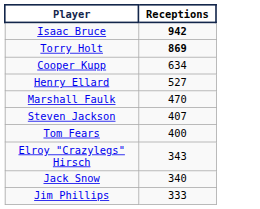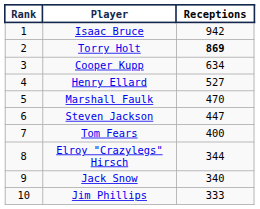 <table class="wikitable" style="text-align:center">
 <tr>
+<th width=40px style="background:#ffffff;color:#13264B;border:2px solid #13264B">Rank</th>
 <th width=160px style="background:#ffffff;color:#13264B;border:2px solid #13264B">Player</th>
 <th width=90px style="background:#ffffff;color:##13264B;border:2px solid #13264B">Receptions</th>
 </tr>
 <tr>
+<td>1</td>
 <td><a href='#'>Isaac Bruce</a></td>
-<td><strong>942</strong></td>
+<td>942</td>
 </tr>
 <tr>
+<td>2</td>
 <td><a href='#'>Torry Holt</a></td>
 <td><strong>869</strong></td>
 </tr>
 <tr>
+<td>3</td>
 <td><a href='#'>Cooper Kupp</a></td>
 <td>634</td>
 </tr>
 <tr>
+<td>4</td>
 <td><a href='#'>Henry Ellard</a></td>
 <td>527</td>
 </tr>
 <tr>
+<td>5</td>
 <td><a href='#'>Marshall Faulk</a></td>
 <td>470</td>
 </tr>
 <tr>
+<td>6</td>
 <td><a href='#'>Steven Jackson</a></td>
-<td>407</td>
+<td>447</td>
 </tr>
 <tr>
+<td>7</td>
 <td><a href='#'>Tom Fears</a></td>
 <td>400</td>
 </tr>
 <tr>
+<td>8</td>
 <td><a href='#'>Elroy "Crazylegs" Hirsch</a></td>
-<td>343</td>
+<td>344</td>
 </tr>
 <tr>
+<td>9</td>
 <td><a href='#'>Jack Snow</a></td>
 <td>340</td>
 </tr>
 <tr>
+<td>10</td>
 <td><a href='#'>Jim Phillips</a></td>
 <td>333</td>
 </tr>
 </table>
